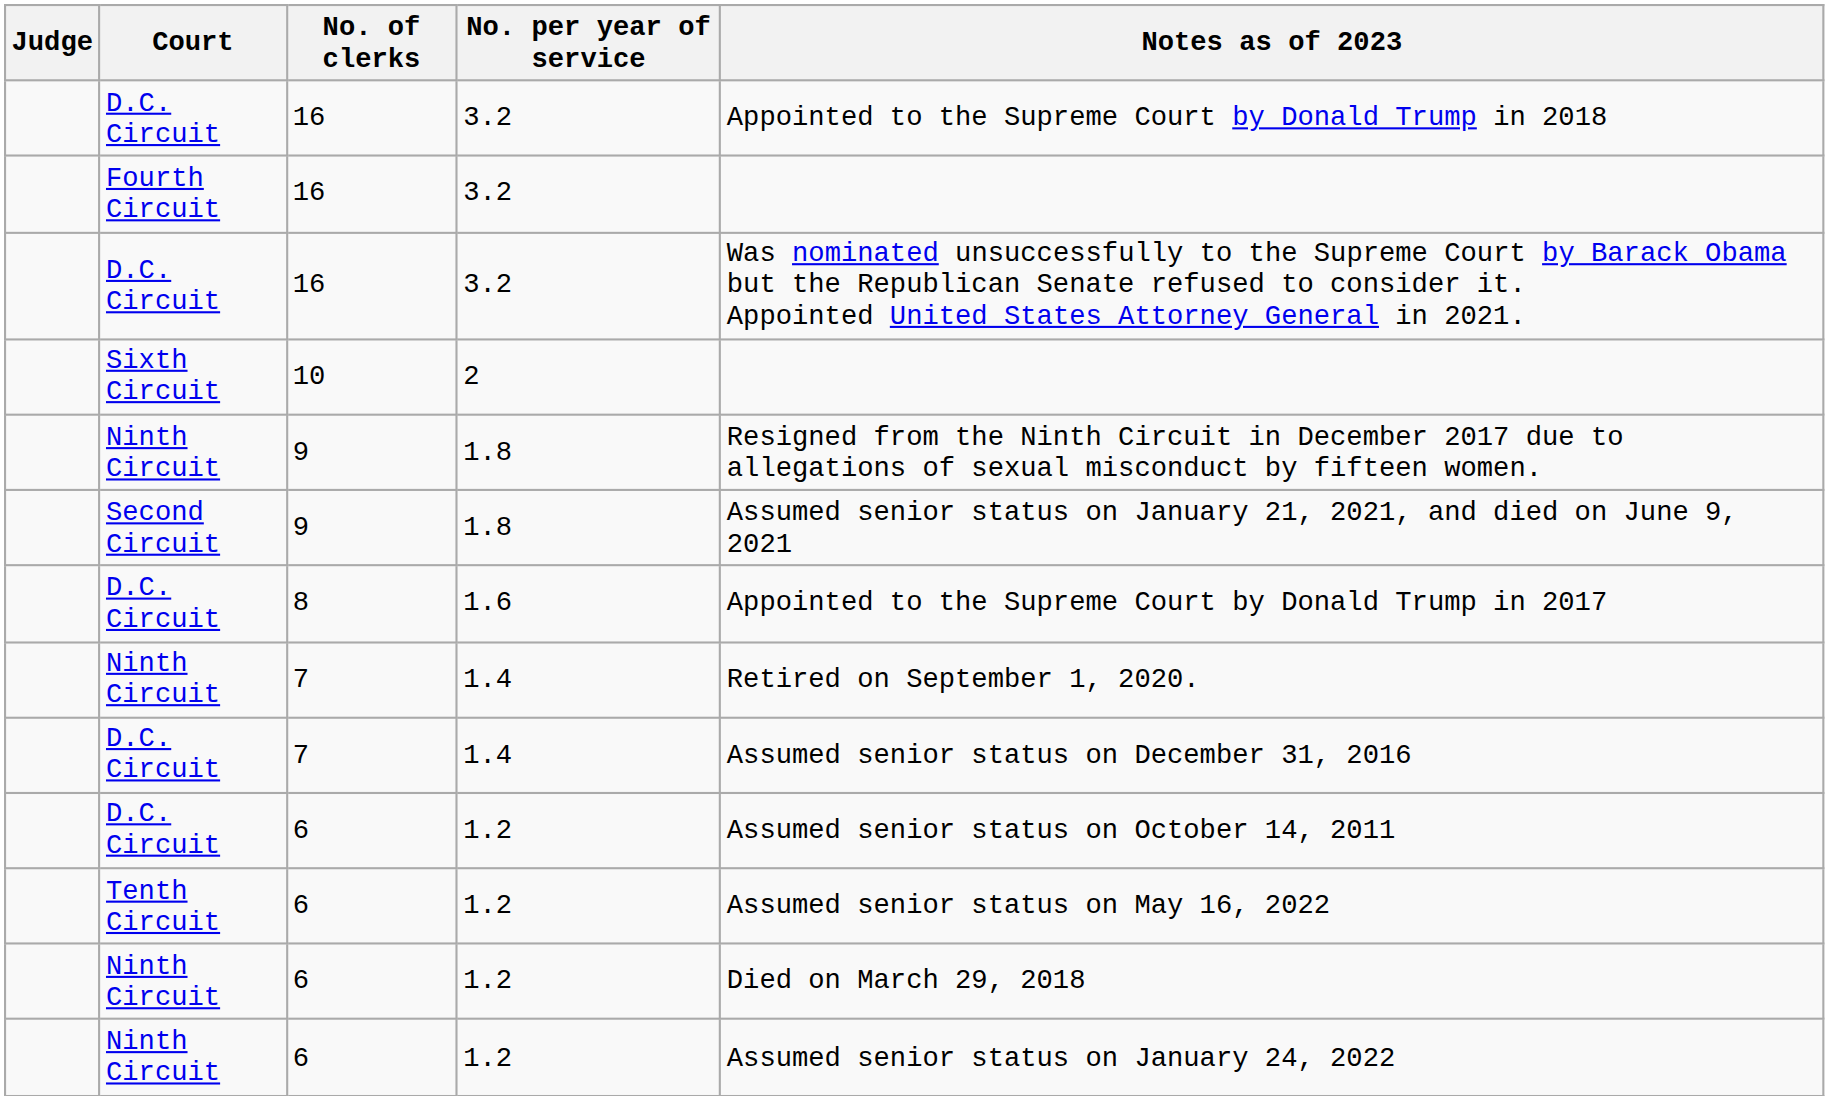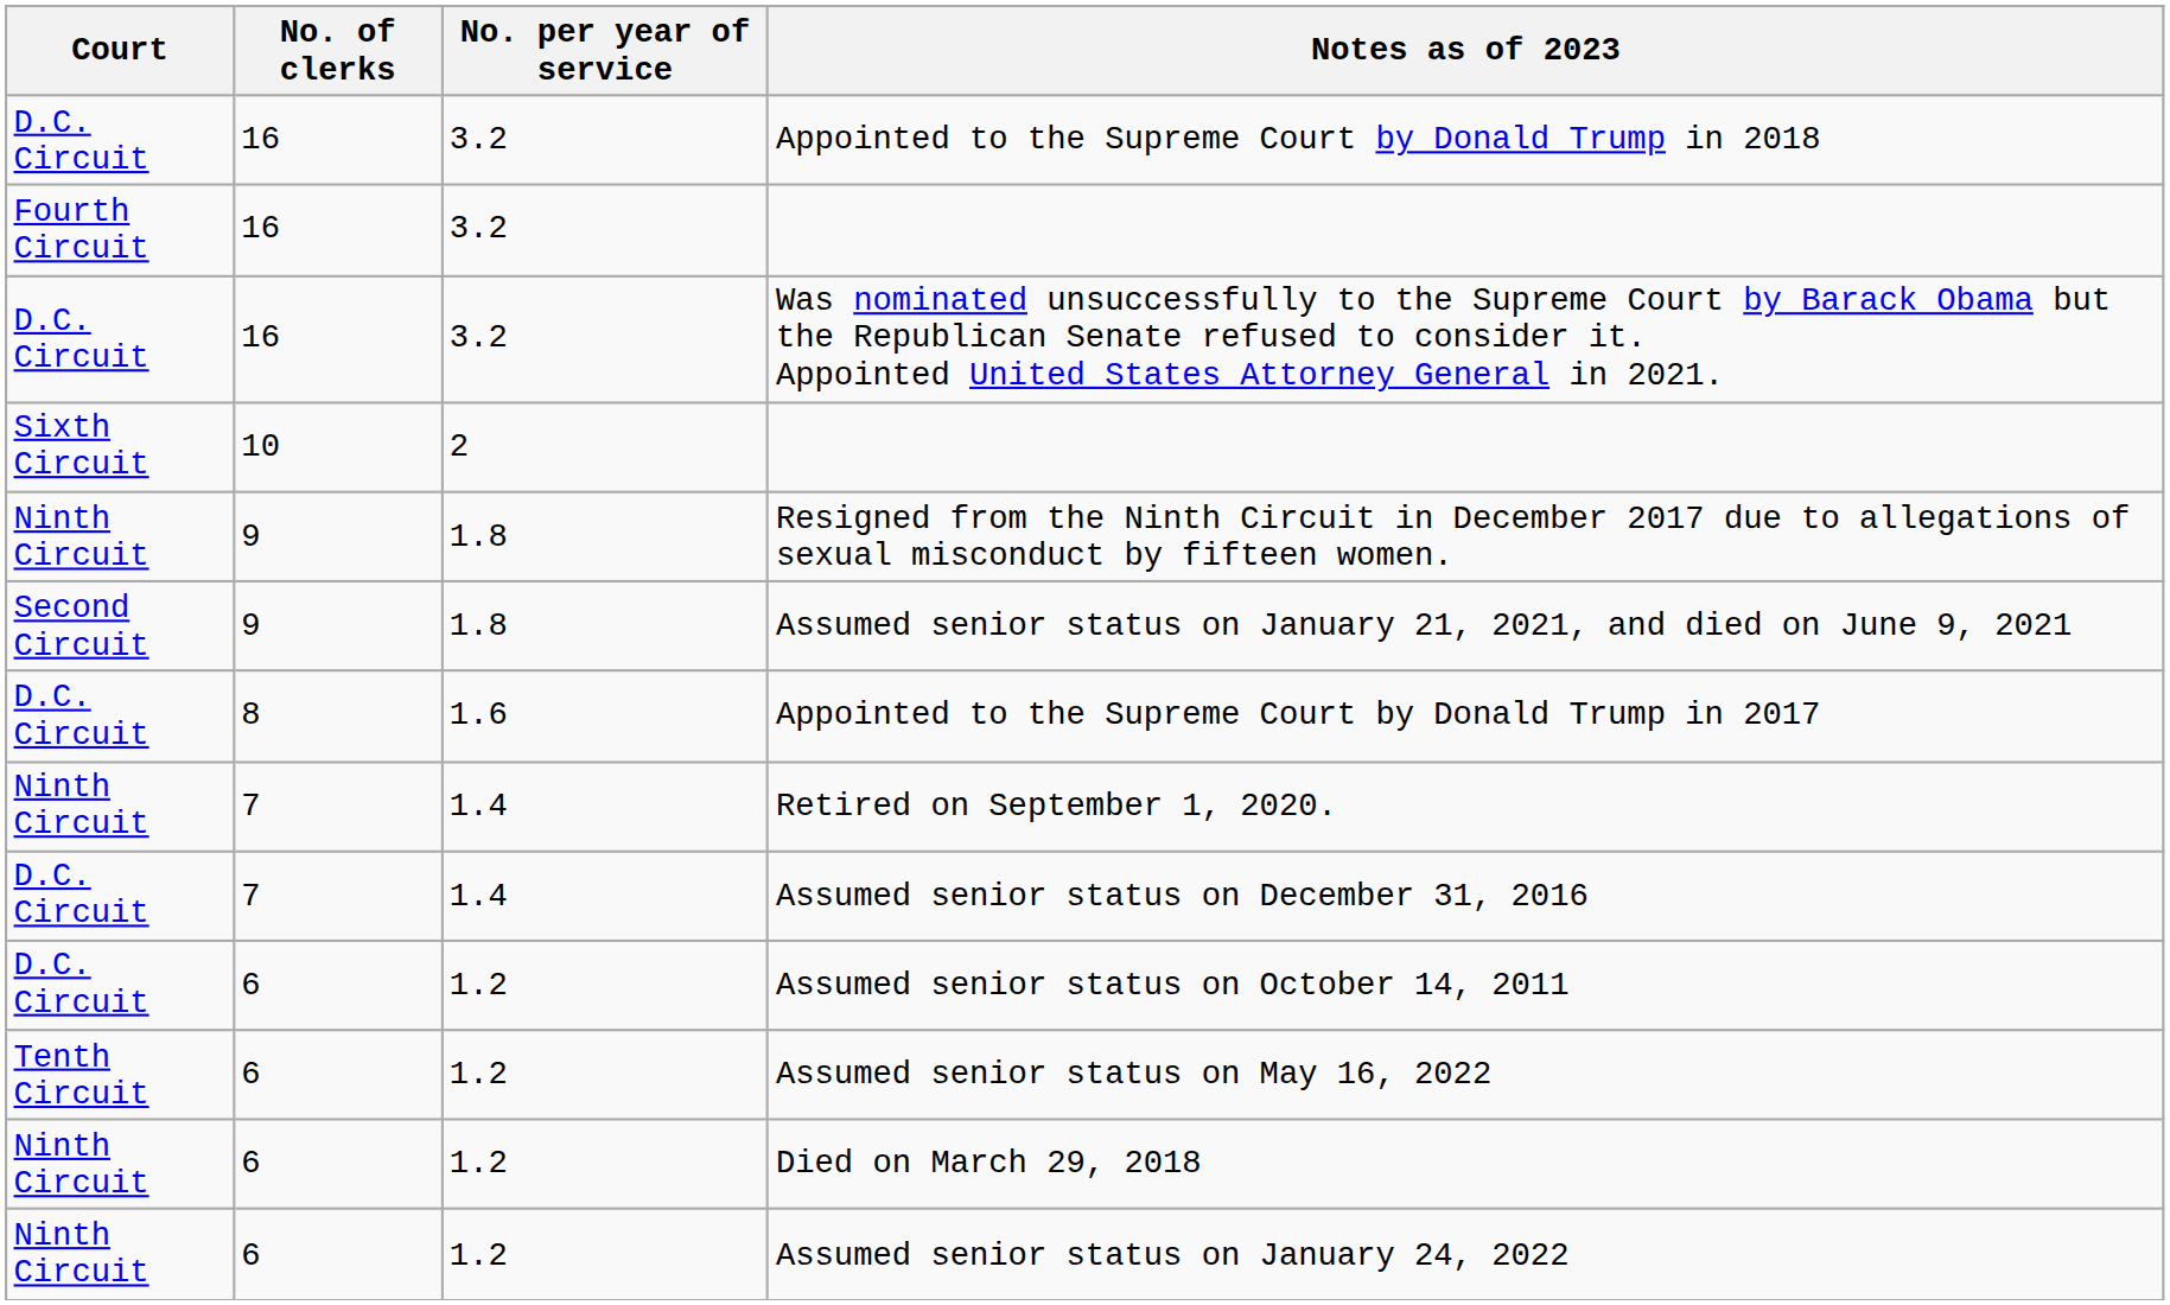 <table class="wikitable collapsible collapsed sortable">
 <tr>
-<th>Judge</th>
 <th>Court</th>
 <th>No. of clerks</th>
 <th>No. per year of service</th>
 <th>Notes as of 2023</th>
 </tr>
 <tr>
-<td></td>
 <td><a href='#'>D.C. Circuit</a></td>
 <td>16</td>
 <td>3.2</td>
 <td>Appointed to the Supreme Court <a href='#'>by Donald Trump</a> in 2018</td>
 </tr>
 <tr>
-<td></td>
 <td><a href='#'>Fourth Circuit</a></td>
 <td>16</td>
 <td>3.2</td>
 <td></td>
 </tr>
 <tr>
-<td></td>
 <td><a href='#'>D.C. Circuit</a></td>
 <td>16</td>
 <td>3.2</td>
 <td>Was <a href='#'>nominated</a> unsuccessfully to the Supreme Court <a href='#'>by Barack Obama</a> but the Republican Senate refused to consider it.<br>Appointed <a href='#'>United States Attorney General</a> in 2021.</td>
 </tr>
 <tr>
-<td></td>
 <td><a href='#'>Sixth Circuit</a></td>
 <td>10</td>
 <td>2</td>
 <td></td>
 </tr>
 <tr>
-<td></td>
 <td><a href='#'>Ninth Circuit</a></td>
 <td>9</td>
 <td>1.8</td>
 <td>Resigned from the Ninth Circuit in December 2017 due to allegations of sexual misconduct by fifteen women.</td>
 </tr>
 <tr>
-<td></td>
 <td><a href='#'>Second Circuit</a></td>
 <td>9</td>
 <td>1.8</td>
 <td>Assumed senior status on January 21, 2021, and died on June 9, 2021</td>
 </tr>
 <tr>
-<td></td>
 <td><a href='#'>D.C. Circuit</a></td>
 <td>8</td>
 <td>1.6</td>
 <td>Appointed to the Supreme Court by Donald Trump in 2017</td>
 </tr>
 <tr>
-<td></td>
 <td><a href='#'>Ninth Circuit</a></td>
 <td>7</td>
 <td>1.4</td>
 <td>Retired on September 1, 2020.</td>
 </tr>
 <tr>
-<td></td>
 <td><a href='#'>D.C. Circuit</a></td>
 <td>7</td>
 <td>1.4</td>
 <td>Assumed senior status on December 31, 2016</td>
 </tr>
 <tr>
-<td></td>
 <td><a href='#'>D.C. Circuit</a></td>
 <td>6</td>
 <td>1.2</td>
 <td>Assumed senior status on October 14, 2011</td>
 </tr>
 <tr>
-<td></td>
 <td><a href='#'>Tenth Circuit</a></td>
 <td>6</td>
 <td>1.2</td>
 <td>Assumed senior status on May 16, 2022</td>
 </tr>
 <tr>
-<td></td>
 <td><a href='#'>Ninth Circuit</a></td>
 <td>6</td>
 <td>1.2</td>
 <td>Died on March 29, 2018</td>
 </tr>
 <tr>
-<td></td>
 <td><a href='#'>Ninth Circuit</a></td>
 <td>6</td>
 <td>1.2</td>
 <td>Assumed senior status on January 24, 2022</td>
 </tr>
 </table>
